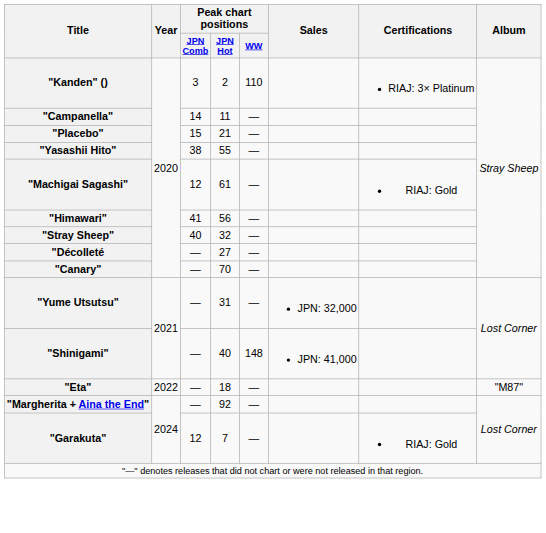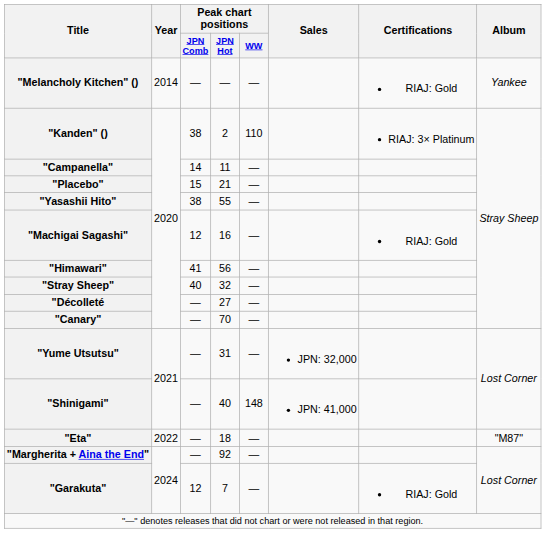 <table class="wikitable plainrowheaders" style="text-align:center;">
 <tr>
 <th scope="col" rowspan="2">Title</th>
 <th scope="col" rowspan="2">Year</th>
 <th scope="col" colspan="3">Peak chart positions</th>
 <th scope="col" rowspan="2">Sales</th>
 <th scope="col" rowspan="2">Certifications</th>
 <th scope="col" rowspan="2">Album</th>
 </tr>
 <tr>
 <th scope="col" style="width:2.7em;font-size:85%;"><a href='#'>JPN<br>Comb</a><br></th>
 <th scope="col" style="width:2.7em;font-size:85%;"><a href='#'>JPN<br>Hot</a><br></th>
 <th scope="col" style="width:2.7em;font-size:85%;"><a href='#'>WW</a><br></th>
 </tr>
 <tr>
+<th scope="row">"Melancholy Kitchen" ()</th>
+<td>2014</td>
+<td>—</td>
+<td>—</td>
+<td>—</td>
+<td></td>
+<td><br><ul><li>RIAJ: Gold </li></ul></td>
+<td><em>Yankee</em></td>
+</tr>
+<tr>
 <th scope="row">"Kanden" ()</th>
 <td rowspan="9">2020</td>
-<td>3</td>
+<td>38</td>
 <td>2</td>
 <td>110</td>
 <td></td>
 <td><br><ul><li>RIAJ: 3× Platinum </li></ul></td>
 <td rowspan="9"><em>Stray Sheep</em></td>
 </tr>
 <tr>
 <th scope="row">"Campanella" </th>
 <td>14</td>
 <td>11</td>
 <td>—</td>
 <td></td>
 <td></td>
 </tr>
 <tr>
 <th scope="row">"Placebo"<br></th>
 <td>15</td>
 <td>21</td>
 <td>—</td>
 <td></td>
 <td></td>
 </tr>
 <tr>
 <th scope="row">"Yasashii Hito" </th>
 <td>38</td>
 <td>55</td>
 <td>—</td>
 <td></td>
 <td></td>
 </tr>
 <tr>
 <th scope="row">"Machigai Sagashi" </th>
 <td>12</td>
-<td>61</td>
+<td>16</td>
 <td>—</td>
 <td></td>
 <td><br><ul><li>RIAJ: Gold </li></ul></td>
 </tr>
 <tr>
 <th scope="row">"Himawari" </th>
 <td>41</td>
 <td>56</td>
 <td>—</td>
 <td></td>
 <td></td>
 </tr>
 <tr>
 <th scope="row">"Stray Sheep" </th>
 <td>40</td>
 <td>32</td>
 <td>—</td>
 <td></td>
 <td></td>
 </tr>
 <tr>
 <th scope="row">"Décolleté</th>
 <td>—</td>
 <td>27</td>
 <td>—</td>
 <td></td>
 <td></td>
 </tr>
 <tr>
 <th scope="row">"Canary" </th>
 <td>—</td>
 <td>70</td>
 <td>—</td>
 <td></td>
 <td></td>
 </tr>
 <tr>
 <th scope="row">"Yume Utsutsu" </th>
 <td rowspan="2">2021</td>
 <td>—</td>
 <td>31</td>
 <td>—</td>
 <td><br><ul><li>JPN: 32,000  </li></ul></td>
 <td></td>
 <td rowspan="2"><em>Lost Corner</em></td>
 </tr>
 <tr>
 <th scope="row">"Shinigami" </th>
 <td>—</td>
 <td>40</td>
 <td>148</td>
 <td><br><ul><li>JPN: 41,000  </li></ul></td>
 <td></td>
 </tr>
 <tr>
 <th scope="row">"Eta"</th>
 <td>2022</td>
 <td>—</td>
 <td>18</td>
 <td>—</td>
 <td></td>
 <td></td>
 <td>"M87"</td>
 </tr>
 <tr>
 <th scope="row">"Margherita + <a href='#'>Aina the End</a>"</th>
 <td rowspan="2">2024</td>
 <td>—</td>
 <td>92</td>
 <td>—</td>
 <td></td>
 <td></td>
 <td rowspan="2"><em>Lost Corner</em></td>
 </tr>
 <tr>
 <th scope="row">"Garakuta" </th>
 <td>12</td>
 <td>7</td>
 <td>—</td>
 <td></td>
 <td><br><ul><li>RIAJ: Gold </li></ul></td>
 </tr>
 <tr>
 <td colspan="8" style="font-size:85%">"—" denotes releases that did not chart or were not released in that region.</td>
 </tr>
 </table>
